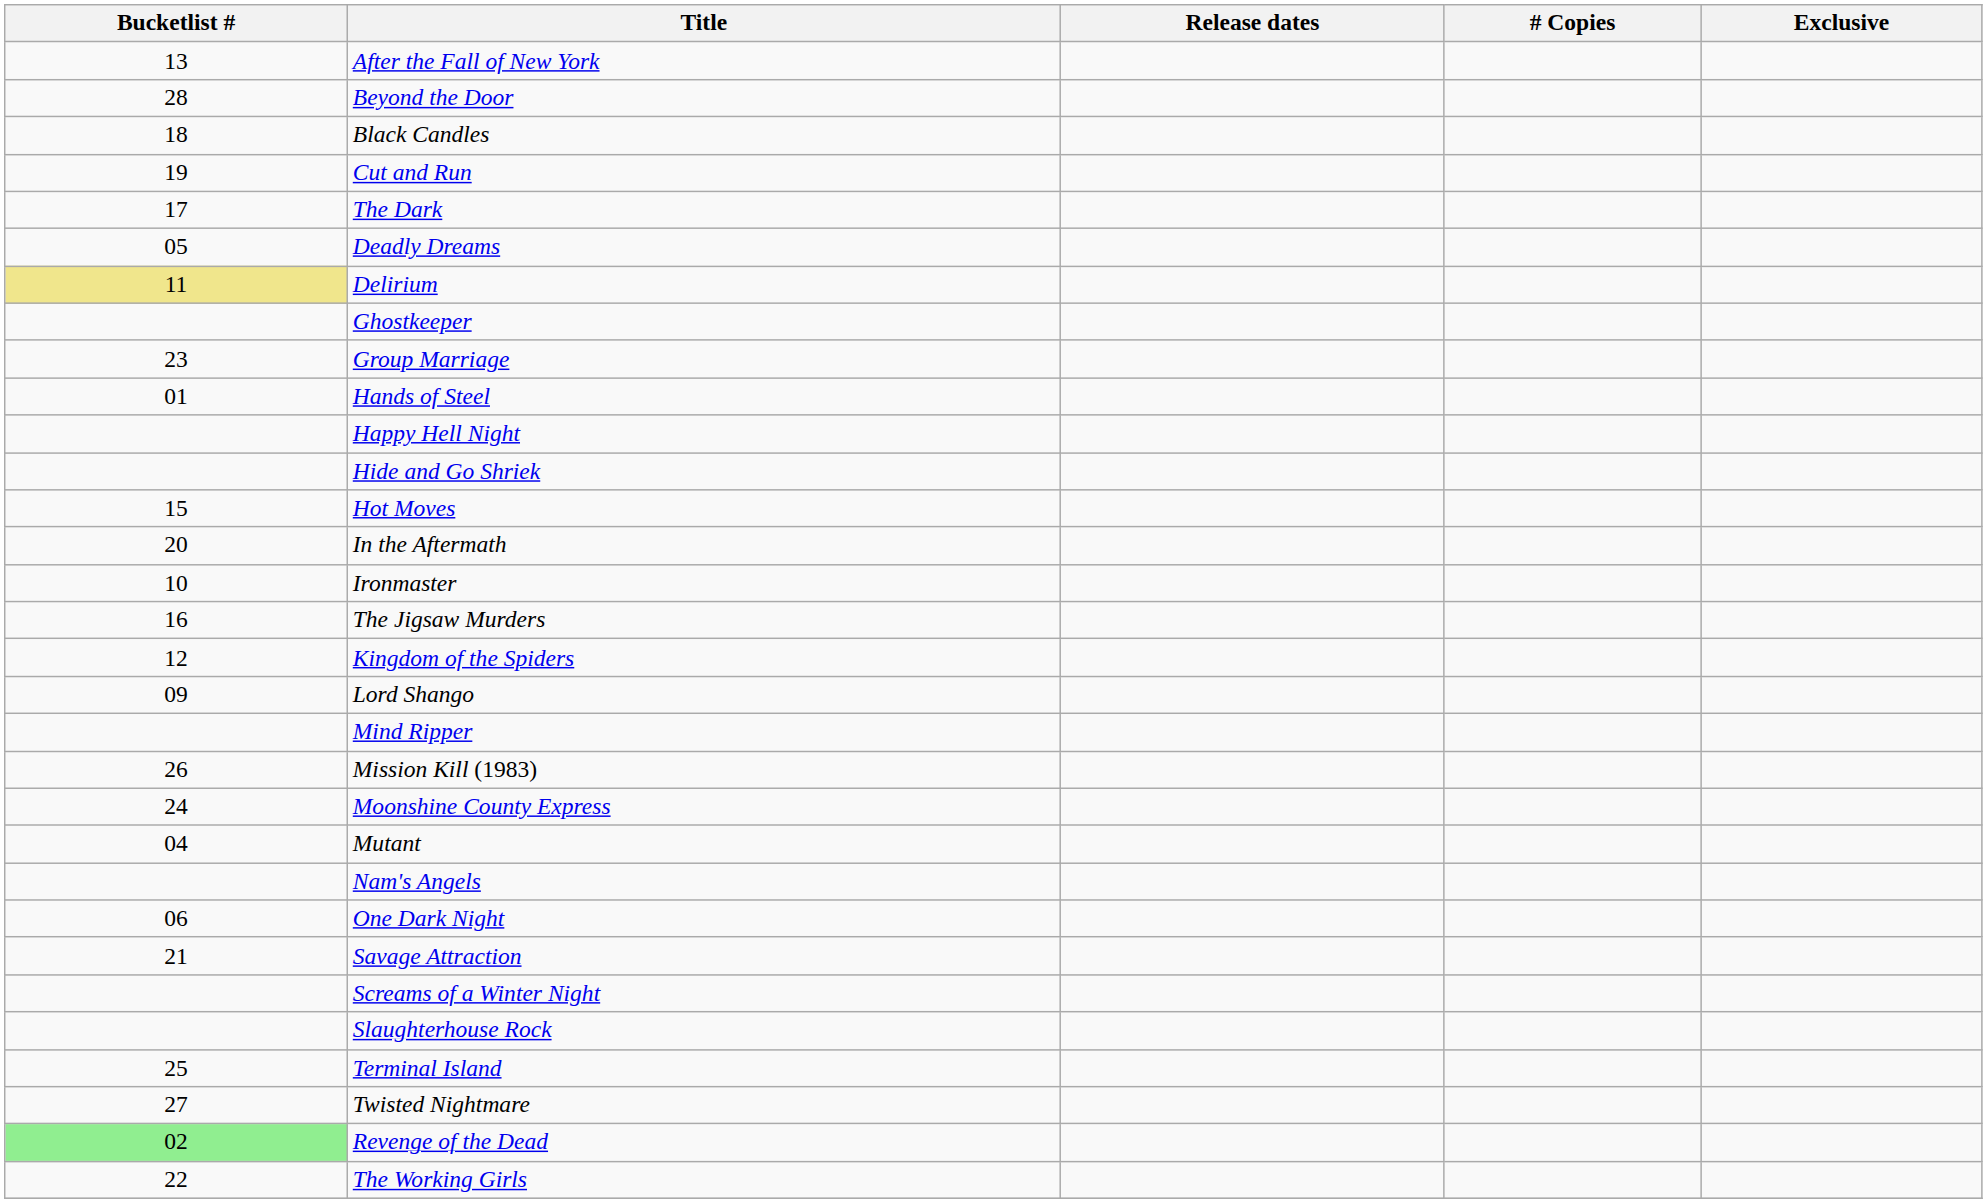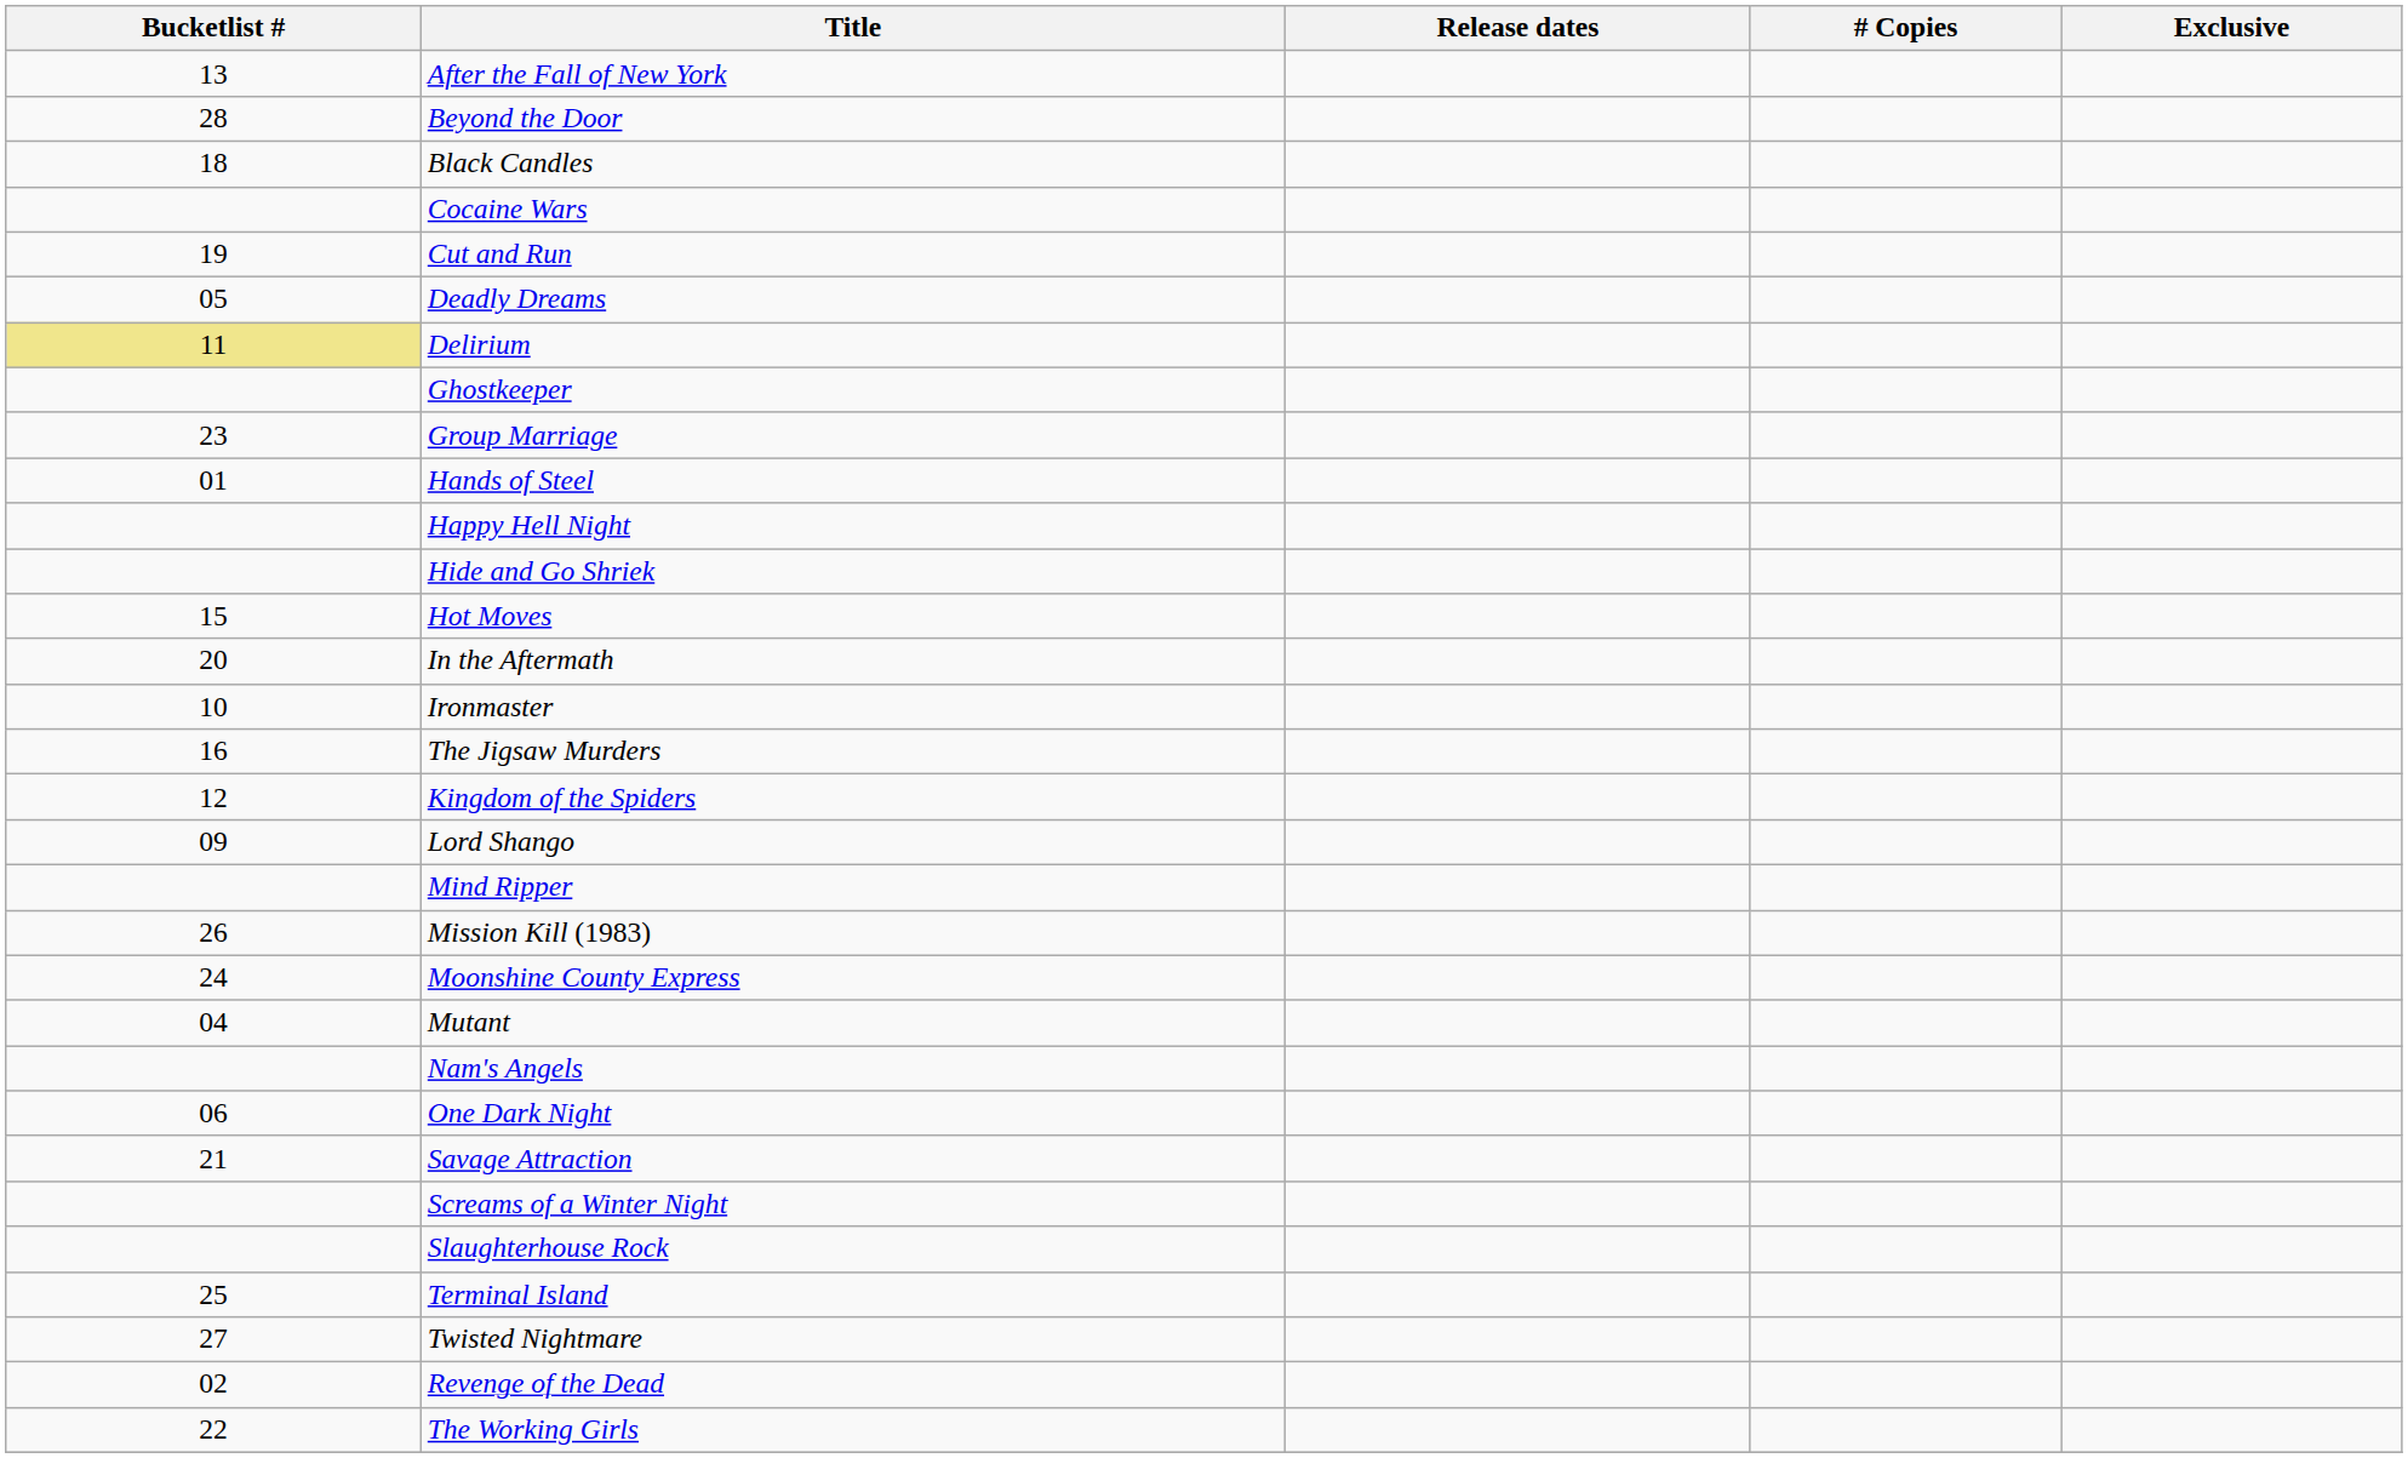 <table class="wikitable sortable"  style="width:85%; height:60px;" cellpadding="3">
 <tr>
 <th>Bucketlist #</th>
 <th>Title</th>
 <th>Release dates</th>
 <th># Copies</th>
 <th>Exclusive</th>
 </tr>
 <tr>
 <td align="center">13</td>
 <td><em><a href='#'>After the Fall of New York</a></em></td>
 <td></td>
 <td></td>
 <td></td>
 </tr>
 <tr>
 <td align="center">28</td>
 <td><em><a href='#'>Beyond the Door</a></em></td>
 <td></td>
 <td></td>
 <td></td>
 </tr>
 <tr>
 <td align="center">18</td>
 <td><em>Black Candles</em></td>
 <td></td>
 <td></td>
 <td></td>
 </tr>
 <tr>
-<td align="center">19</td>
-<td><em><a href='#'>Cut and Run</a></em></td>
+<td align="center"></td>
+<td><em><a href='#'>Cocaine Wars</a></em></td>
 <td></td>
 <td></td>
 <td></td>
 </tr>
 <tr>
-<td align="center">17</td>
-<td data-sort-value="dark"><em><a href='#'>The Dark</a></em></td>
+<td align="center">19</td>
+<td><em><a href='#'>Cut and Run</a></em></td>
 <td></td>
 <td></td>
 <td></td>
 </tr>
 <tr>
 <td align="center">05</td>
 <td><em><a href='#'>Deadly Dreams</a></em></td>
 <td></td>
 <td></td>
 <td></td>
 </tr>
 <tr>
 <td align="center" style="background: khaki;">11</td>
 <td><em><a href='#'>Delirium</a></em></td>
 <td></td>
 <td></td>
 <td></td>
 </tr>
 <tr>
 <td align="center"></td>
 <td><em><a href='#'>Ghostkeeper</a></em></td>
 <td></td>
 <td></td>
 <td></td>
 </tr>
 <tr>
 <td align="center">23</td>
 <td><em><a href='#'>Group Marriage</a></em></td>
 <td></td>
 <td></td>
 <td></td>
 </tr>
 <tr>
 <td align="center">01</td>
 <td><em><a href='#'>Hands of Steel</a></em></td>
 <td></td>
 <td></td>
 <td></td>
 </tr>
 <tr>
 <td align="center"></td>
 <td><em><a href='#'>Happy Hell Night</a></em></td>
 <td></td>
 <td></td>
 <td></td>
 </tr>
 <tr>
 <td align="center"></td>
 <td><em><a href='#'>Hide and Go Shriek</a></em></td>
 <td></td>
 <td></td>
 <td></td>
 </tr>
 <tr>
 <td align="center">15</td>
 <td><em><a href='#'>Hot Moves</a></em></td>
 <td></td>
 <td></td>
 <td></td>
 </tr>
 <tr>
 <td align="center">20</td>
 <td><em>In the Aftermath</em></td>
 <td></td>
 <td></td>
 <td></td>
 </tr>
 <tr>
 <td align="center">10</td>
 <td><em>Ironmaster</em></td>
 <td></td>
 <td></td>
 <td></td>
 </tr>
 <tr>
 <td align="center">16</td>
 <td data-sort-value="jigsaw murders"><em>The Jigsaw Murders</em></td>
 <td></td>
 <td></td>
 <td></td>
 </tr>
 <tr>
 <td align="center">12</td>
 <td><em><a href='#'>Kingdom of the Spiders</a></em></td>
 <td></td>
 <td></td>
 <td></td>
 </tr>
 <tr>
 <td align="center">09</td>
 <td><em>Lord Shango</em></td>
 <td></td>
 <td></td>
 <td></td>
 </tr>
 <tr>
 <td align="center"></td>
 <td><em><a href='#'>Mind Ripper</a></em></td>
 <td></td>
 <td></td>
 <td></td>
 </tr>
 <tr>
 <td align="center">26</td>
 <td><em>Mission Kill</em> (1983)</td>
 <td></td>
 <td></td>
 <td></td>
 </tr>
 <tr>
 <td align="center">24</td>
 <td><em><a href='#'>Moonshine County Express</a></em></td>
 <td></td>
 <td></td>
 <td></td>
 </tr>
 <tr>
 <td align="center">04</td>
 <td><em>Mutant</em></td>
 <td></td>
 <td></td>
 <td></td>
 </tr>
 <tr>
 <td align="center"></td>
 <td><em><a href='#'>Nam's Angels</a></em></td>
 <td></td>
 <td></td>
 <td></td>
 </tr>
 <tr>
 <td align="center">06</td>
 <td><em><a href='#'>One Dark Night</a></em></td>
 <td></td>
 <td></td>
 <td></td>
 </tr>
 <tr>
 <td align="center">21</td>
 <td><em><a href='#'>Savage Attraction</a></em></td>
 <td></td>
 <td></td>
 <td></td>
 </tr>
 <tr>
 <td align="center"></td>
 <td><em><a href='#'>Screams of a Winter Night</a></em></td>
 <td></td>
 <td></td>
 <td></td>
 </tr>
 <tr>
 <td align="center"></td>
 <td><em><a href='#'>Slaughterhouse Rock</a></em></td>
 <td></td>
 <td></td>
 <td></td>
 </tr>
 <tr>
 <td align="center">25</td>
 <td><em><a href='#'>Terminal Island</a></em></td>
 <td></td>
 <td></td>
 <td></td>
 </tr>
 <tr>
 <td align="center">27</td>
 <td><em>Twisted Nightmare</em></td>
 <td></td>
 <td></td>
 <td></td>
 </tr>
 <tr>
-<td align="center" style="background: lightgreen;">02</td>
+<td align="center">02</td>
 <td><em><a href='#'>Revenge of the Dead</a></em></td>
 <td></td>
 <td></td>
 <td></td>
 </tr>
 <tr>
 <td align="center">22</td>
 <td data-sort-value="working girls"><em><a href='#'>The Working Girls</a></em></td>
 <td></td>
 <td></td>
 <td></td>
 </tr>
 <tr>
 </tr>
 </table>
